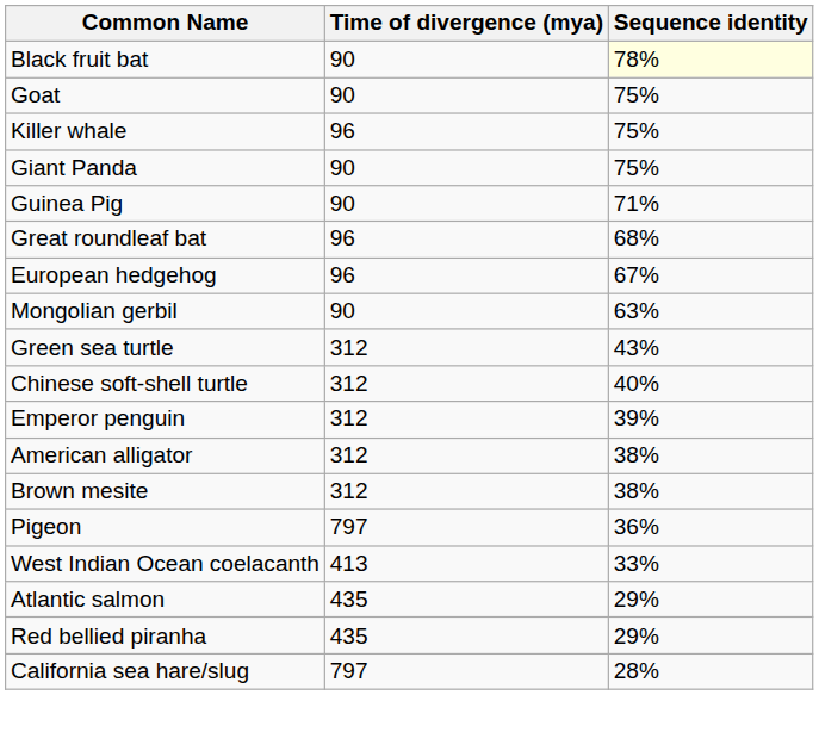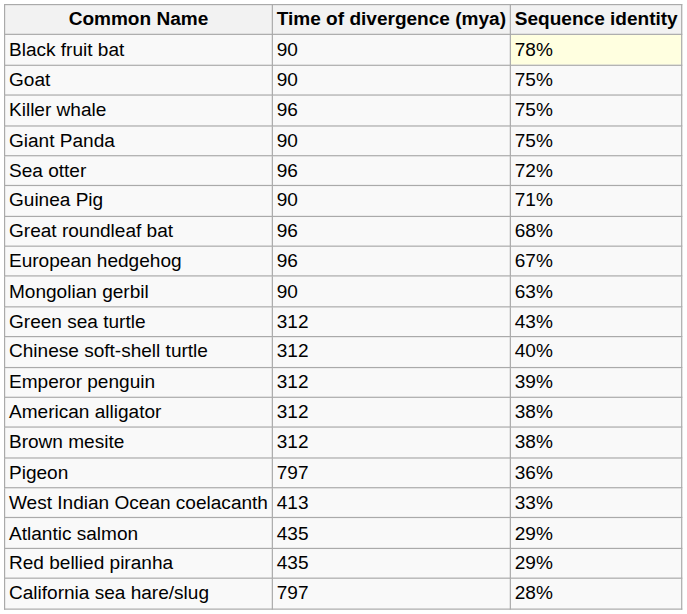 <table class="wikitable">
 <tr>
 <th>Common Name</th>
 <th>Time of divergence (mya)</th>
 <th>Sequence identity</th>
 </tr>
 <tr>
 <td>Black fruit bat</td>
 <td>90</td>
 <td style="background: lightyellow;">78%</td>
 </tr>
 <tr>
 <td>Goat</td>
 <td>90</td>
 <td>75%</td>
 </tr>
 <tr>
 <td>Killer whale</td>
 <td>96</td>
 <td>75%</td>
 </tr>
 <tr>
 <td>Giant Panda</td>
 <td>90</td>
 <td>75%</td>
+</tr>
+<tr>
+<td>Sea otter</td>
+<td>96</td>
+<td>72%</td>
 </tr>
 <tr>
 <td>Guinea Pig</td>
 <td>90</td>
 <td>71%</td>
 </tr>
 <tr>
 <td>Great roundleaf bat</td>
 <td>96</td>
 <td>68%</td>
 </tr>
 <tr>
 <td>European hedgehog</td>
 <td>96</td>
 <td>67%</td>
 </tr>
 <tr>
 <td>Mongolian gerbil</td>
 <td>90</td>
 <td>63%</td>
 </tr>
 <tr>
 <td>Green sea turtle</td>
 <td>312</td>
 <td>43%</td>
 </tr>
 <tr>
 <td>Chinese soft-shell turtle</td>
 <td>312</td>
 <td>40%</td>
 </tr>
 <tr>
 <td>Emperor penguin</td>
 <td>312</td>
 <td>39%</td>
 </tr>
 <tr>
 <td>American alligator</td>
 <td>312</td>
 <td>38%</td>
 </tr>
 <tr>
 <td>Brown mesite</td>
 <td>312</td>
 <td>38%</td>
 </tr>
 <tr>
 <td>Pigeon</td>
 <td>797</td>
 <td>36%</td>
 </tr>
 <tr>
 <td>West Indian Ocean coelacanth</td>
 <td>413</td>
 <td>33%</td>
 </tr>
 <tr>
 <td>Atlantic salmon</td>
 <td>435</td>
 <td>29%</td>
 </tr>
 <tr>
 <td>Red bellied piranha</td>
 <td>435</td>
 <td>29%</td>
 </tr>
 <tr>
 <td>California sea hare/slug</td>
 <td>797</td>
 <td>28%</td>
 </tr>
 </table>
